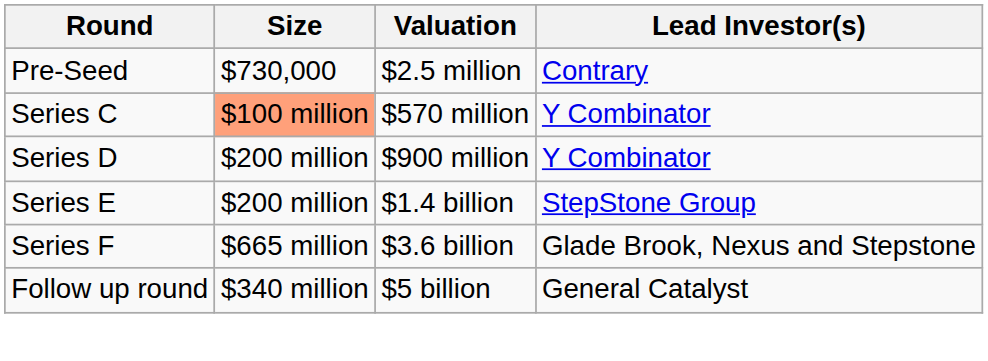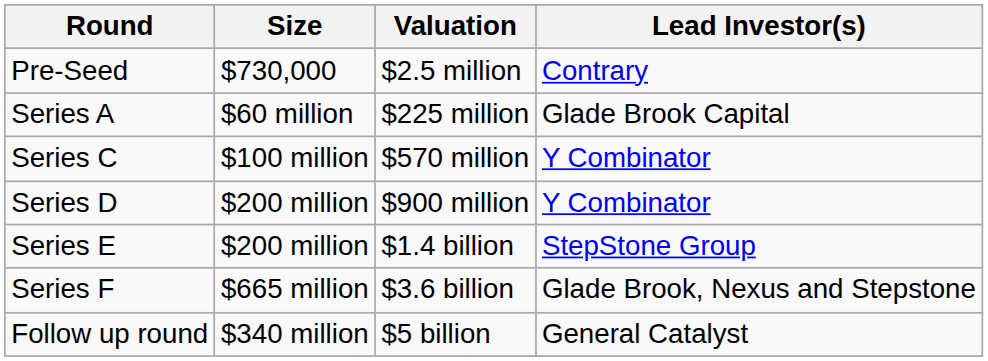 <table class="wikitable">
 <tr>
 <th>Round</th>
 <th>Size</th>
 <th>Valuation</th>
 <th>Lead Investor(s)</th>
 </tr>
 <tr>
 <td>Pre-Seed</td>
 <td>$730,000</td>
 <td>$2.5 million</td>
 <td><a href='#'>Contrary</a></td>
 </tr>
 <tr>
+<td>Series A</td>
+<td>$60 million</td>
+<td>$225 million</td>
+<td>Glade Brook Capital</td>
+</tr>
+<tr>
 <td>Series C</td>
-<td style="background: lightsalmon;">$100 million</td>
+<td>$100 million</td>
 <td>$570 million</td>
 <td><a href='#'>Y Combinator</a></td>
 </tr>
 <tr>
 <td>Series D</td>
 <td>$200 million</td>
 <td>$900 million</td>
 <td><a href='#'>Y Combinator</a></td>
 </tr>
 <tr>
 <td>Series E</td>
 <td>$200 million</td>
 <td>$1.4 billion</td>
 <td><a href='#'>StepStone Group</a></td>
 </tr>
 <tr>
 <td>Series F</td>
 <td>$665 million</td>
 <td>$3.6 billion</td>
 <td>Glade Brook, Nexus and Stepstone</td>
 </tr>
 <tr>
 <td>Follow up round</td>
 <td>$340 million</td>
 <td>$5 billion</td>
 <td>General Catalyst</td>
 </tr>
 </table>
